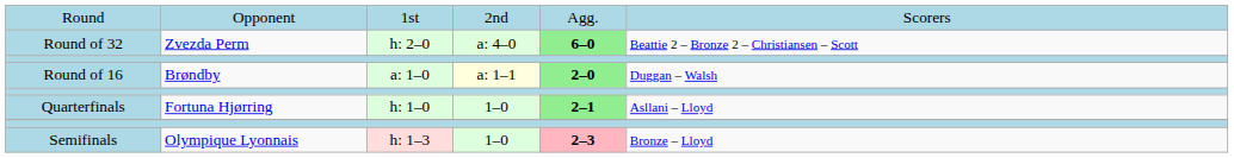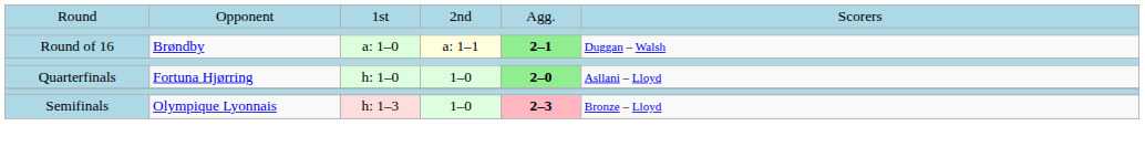 <table class="wikitable" style="text-align:center">
 <tr bgcolor=lightblue>
 <td width=150px>Round</td>
 <td width=200px>Opponent</td>
 <td width=80px>1st</td>
 <td width=80px>2nd</td>
 <td width=80px>Agg.</td>
 <td width=600px>Scorers</td>
 </tr>
-<tr>
-<td bgcolor=lightblue>Round of 32</td>
-<td align=left> <a href='#'>Zvezda Perm</a></td>
-<td bgcolor="#ddffdd">h: 2–0</td>
-<td bgcolor="#ddffdd">a: 4–0</td>
-<td bgcolor=lightgreen><strong>6–0</strong></td>
-<td align=left><small><a href='#'>Beattie</a> 2 – <a href='#'>Bronze</a> 2 – <a href='#'>Christiansen</a> – <a href='#'>Scott</a></small></td>
-</tr>
 <tr bgcolor=lightblue>
 <td colspan=6></td>
 </tr>
 <tr>
 <td bgcolor=lightblue>Round of 16</td>
 <td align=left> <a href='#'>Brøndby</a></td>
 <td bgcolor="#ddffdd">a: 1–0</td>
 <td bgcolor="#ffffdd">a: 1–1</td>
-<td bgcolor=lightgreen><strong>2–0</strong></td>
+<td bgcolor=lightgreen><strong>2–1</strong></td>
 <td align=left><small><a href='#'>Duggan</a> – <a href='#'>Walsh</a></small></td>
 </tr>
 <tr bgcolor=lightblue>
 <td colspan=6></td>
 </tr>
 <tr>
 <td bgcolor=lightblue>Quarterfinals</td>
 <td align=left> <a href='#'>Fortuna Hjørring</a></td>
 <td bgcolor="#ddffdd">h: 1–0</td>
 <td bgcolor="#ddffdd">1–0</td>
-<td bgcolor=lightgreen><strong>2–1</strong></td>
+<td bgcolor=lightgreen><strong>2–0</strong></td>
 <td align=left><small><a href='#'>Asllani</a> – <a href='#'>Lloyd</a></small></td>
 </tr>
 <tr>
 </tr>
 <tr bgcolor=lightblue>
 <td colspan=6></td>
 </tr>
 <tr>
 <td bgcolor=lightblue>Semifinals</td>
 <td align=left> <a href='#'>Olympique Lyonnais</a></td>
 <td bgcolor="#ffdddd">h: 1–3</td>
 <td bgcolor="#ddffdd">1–0</td>
 <td bgcolor=lightpink><strong>2–3</strong></td>
 <td align=left><small><a href='#'>Bronze</a> – <a href='#'>Lloyd</a></small></td>
 </tr>
 </table>
